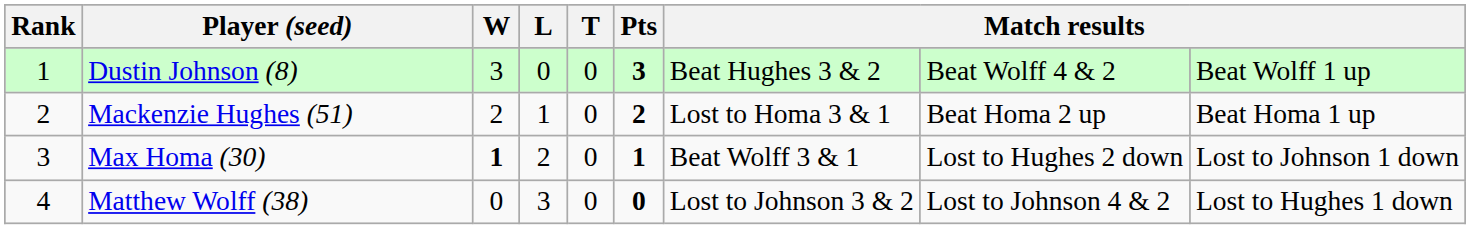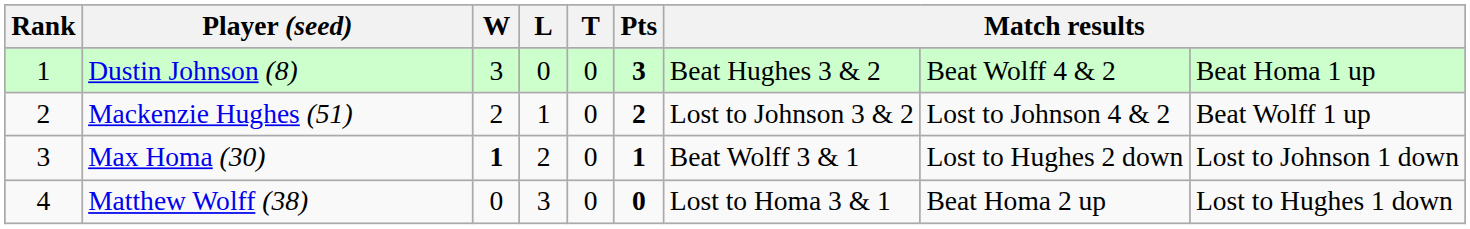 <table class="wikitable" style="text-align:center">
 <tr>
 <th width="20">Rank</th>
 <th width="220">Player <em>(seed)</em></th>
 <th width="20">W</th>
 <th width="20">L</th>
 <th width="20">T</th>
 <th width="20">Pts</th>
 <th colspan=3>Match results</th>
 </tr>
 <tr style="background:#cfc">
 <td>1</td>
 <td align=left> <a href='#'>Dustin Johnson</a> <em>(8)</em></td>
 <td>3</td>
 <td>0</td>
 <td>0</td>
 <td><strong>3</strong></td>
 <td align=left>Beat Hughes 3 & 2</td>
 <td align=left>Beat Wolff 4 & 2</td>
-<td align=left>Beat Wolff 1 up</td>
+<td align=left>Beat Homa 1 up</td>
 </tr>
 <tr>
 <td>2</td>
 <td align=left> <a href='#'>Mackenzie Hughes</a> <em>(51)</em></td>
 <td>2</td>
 <td>1</td>
 <td>0</td>
 <td><strong>2</strong></td>
-<td align=left>Lost to Homa 3 & 1</td>
-<td align=left>Beat Homa 2 up</td>
-<td align=left>Beat Homa 1 up</td>
+<td align=left>Lost to Johnson 3 & 2</td>
+<td align=left>Lost to Johnson 4 & 2</td>
+<td align=left>Beat Wolff 1 up</td>
 </tr>
 <tr>
 <td>3</td>
 <td align=left> <a href='#'>Max Homa</a> <em>(30)</em></td>
 <td><strong>1</strong></td>
 <td>2</td>
 <td>0</td>
 <td><strong>1</strong></td>
 <td align=left>Beat Wolff 3 & 1</td>
 <td align=left>Lost to Hughes 2 down</td>
 <td align=left>Lost to Johnson 1 down</td>
 </tr>
 <tr>
 <td>4</td>
 <td align=left> <a href='#'>Matthew Wolff</a> <em>(38)</em></td>
 <td>0</td>
 <td>3</td>
 <td>0</td>
 <td><strong>0</strong></td>
-<td align=left>Lost to Johnson 3 & 2</td>
-<td align=left>Lost to Johnson 4 & 2</td>
+<td align=left>Lost to Homa 3 & 1</td>
+<td align=left>Beat Homa 2 up</td>
 <td align=left>Lost to Hughes 1 down</td>
 </tr>
 </table>
